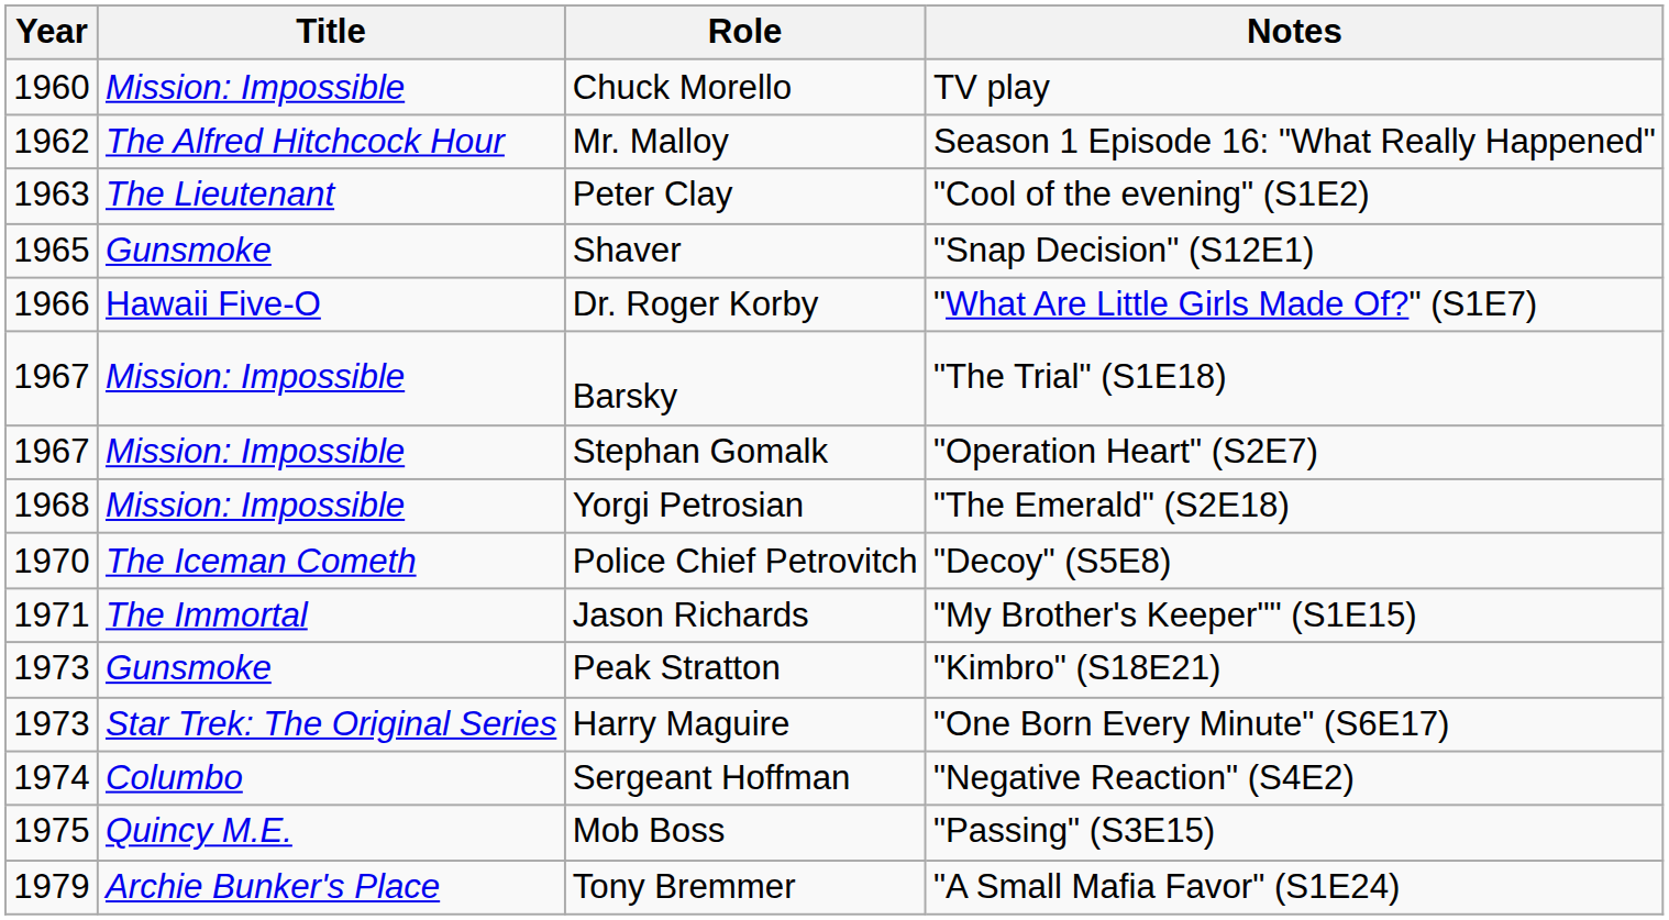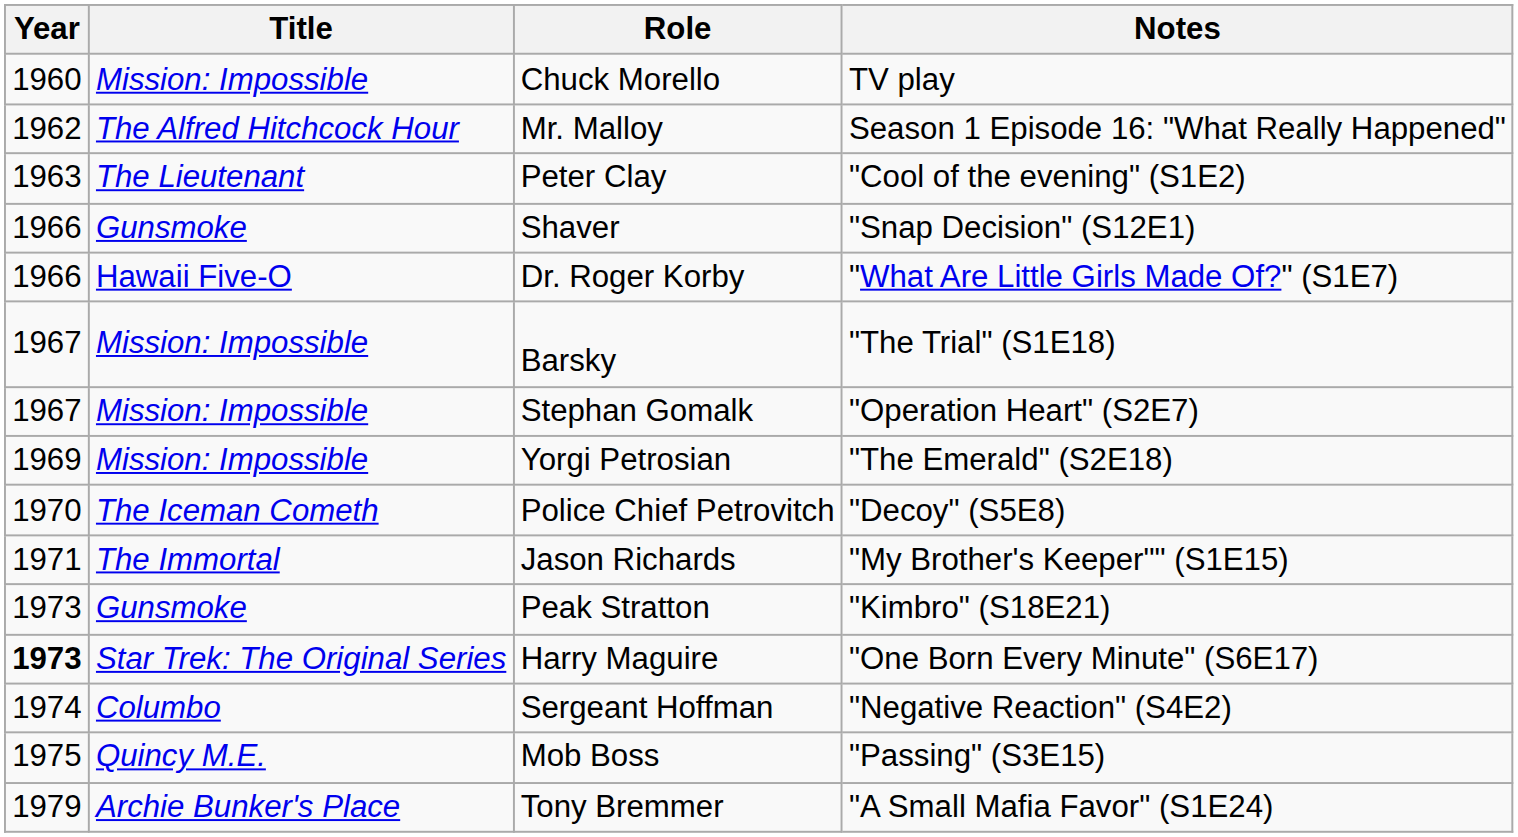 <table class="wikitable">
 <tr>
 <th>Year</th>
 <th>Title</th>
 <th>Role</th>
 <th>Notes</th>
 </tr>
 <tr>
 <td>1960</td>
 <td><em><a href='#'>Mission: Impossible</a></em></td>
 <td>Chuck Morello</td>
 <td>TV play</td>
 </tr>
 <tr>
 <td>1962</td>
 <td><em><a href='#'>The Alfred Hitchcock Hour</a></em></td>
 <td>Mr. Malloy</td>
 <td>Season 1 Episode 16: "What Really Happened"</td>
 </tr>
 <tr>
 <td>1963</td>
 <td><em><a href='#'>The Lieutenant</a></em></td>
 <td>Peter Clay</td>
 <td>"Cool of the evening" (S1E2)</td>
 </tr>
 <tr>
-<td>1965</td>
+<td>1966</td>
 <td><em><a href='#'>Gunsmoke</a></em></td>
 <td>Shaver</td>
 <td>"Snap Decision" (S12E1)</td>
 </tr>
 <tr>
 <td>1966</td>
 <td><a href='#'>Hawaii Five-O</a></td>
 <td>Dr. Roger Korby</td>
 <td>"<a href='#'>What Are Little Girls Made Of?</a>" (S1E7)</td>
 </tr>
 <tr>
 <td>1967</td>
 <td><em><a href='#'>Mission: Impossible</a></em></td>
 <td><br>Barsky</td>
 <td>"The Trial" (S1E18)</td>
 </tr>
 <tr>
 <td>1967</td>
 <td><em><a href='#'>Mission: Impossible</a></em></td>
 <td>Stephan Gomalk</td>
 <td>"Operation Heart" (S2E7)</td>
 </tr>
 <tr>
-<td>1968</td>
+<td>1969</td>
 <td><em><a href='#'>Mission: Impossible</a></em></td>
 <td>Yorgi Petrosian</td>
 <td>"The Emerald" (S2E18)</td>
 </tr>
 <tr>
 <td>1970</td>
 <td><em><a href='#'>The Iceman Cometh</a></em></td>
 <td>Police Chief Petrovitch</td>
 <td>"Decoy" (S5E8)</td>
 </tr>
 <tr>
 <td>1971</td>
 <td><em><a href='#'>The Immortal</a></em></td>
 <td>Jason Richards</td>
 <td>"My Brother's Keeper"" (S1E15)</td>
 </tr>
 <tr>
 <td>1973</td>
 <td><em><a href='#'>Gunsmoke</a></em></td>
 <td>Peak Stratton</td>
 <td>"Kimbro" (S18E21)</td>
 </tr>
 <tr>
-<td>1973</td>
+<td><strong>1973</strong></td>
 <td><em><a href='#'>Star Trek: The Original Series</a></em></td>
 <td>Harry Maguire</td>
 <td>"One Born Every Minute" (S6E17)</td>
 </tr>
 <tr>
 <td>1974</td>
 <td><em><a href='#'>Columbo</a></em></td>
 <td>Sergeant Hoffman</td>
 <td>"Negative Reaction" (S4E2)</td>
 </tr>
 <tr>
 <td>1975</td>
 <td><em><a href='#'>Quincy M.E.</a></em></td>
 <td>Mob Boss</td>
 <td>"Passing" (S3E15)</td>
 </tr>
 <tr>
 <td>1979</td>
 <td><em><a href='#'>Archie Bunker's Place</a></em></td>
 <td>Tony Bremmer</td>
 <td>"A Small Mafia Favor" (S1E24)</td>
 </tr>
 </table>
